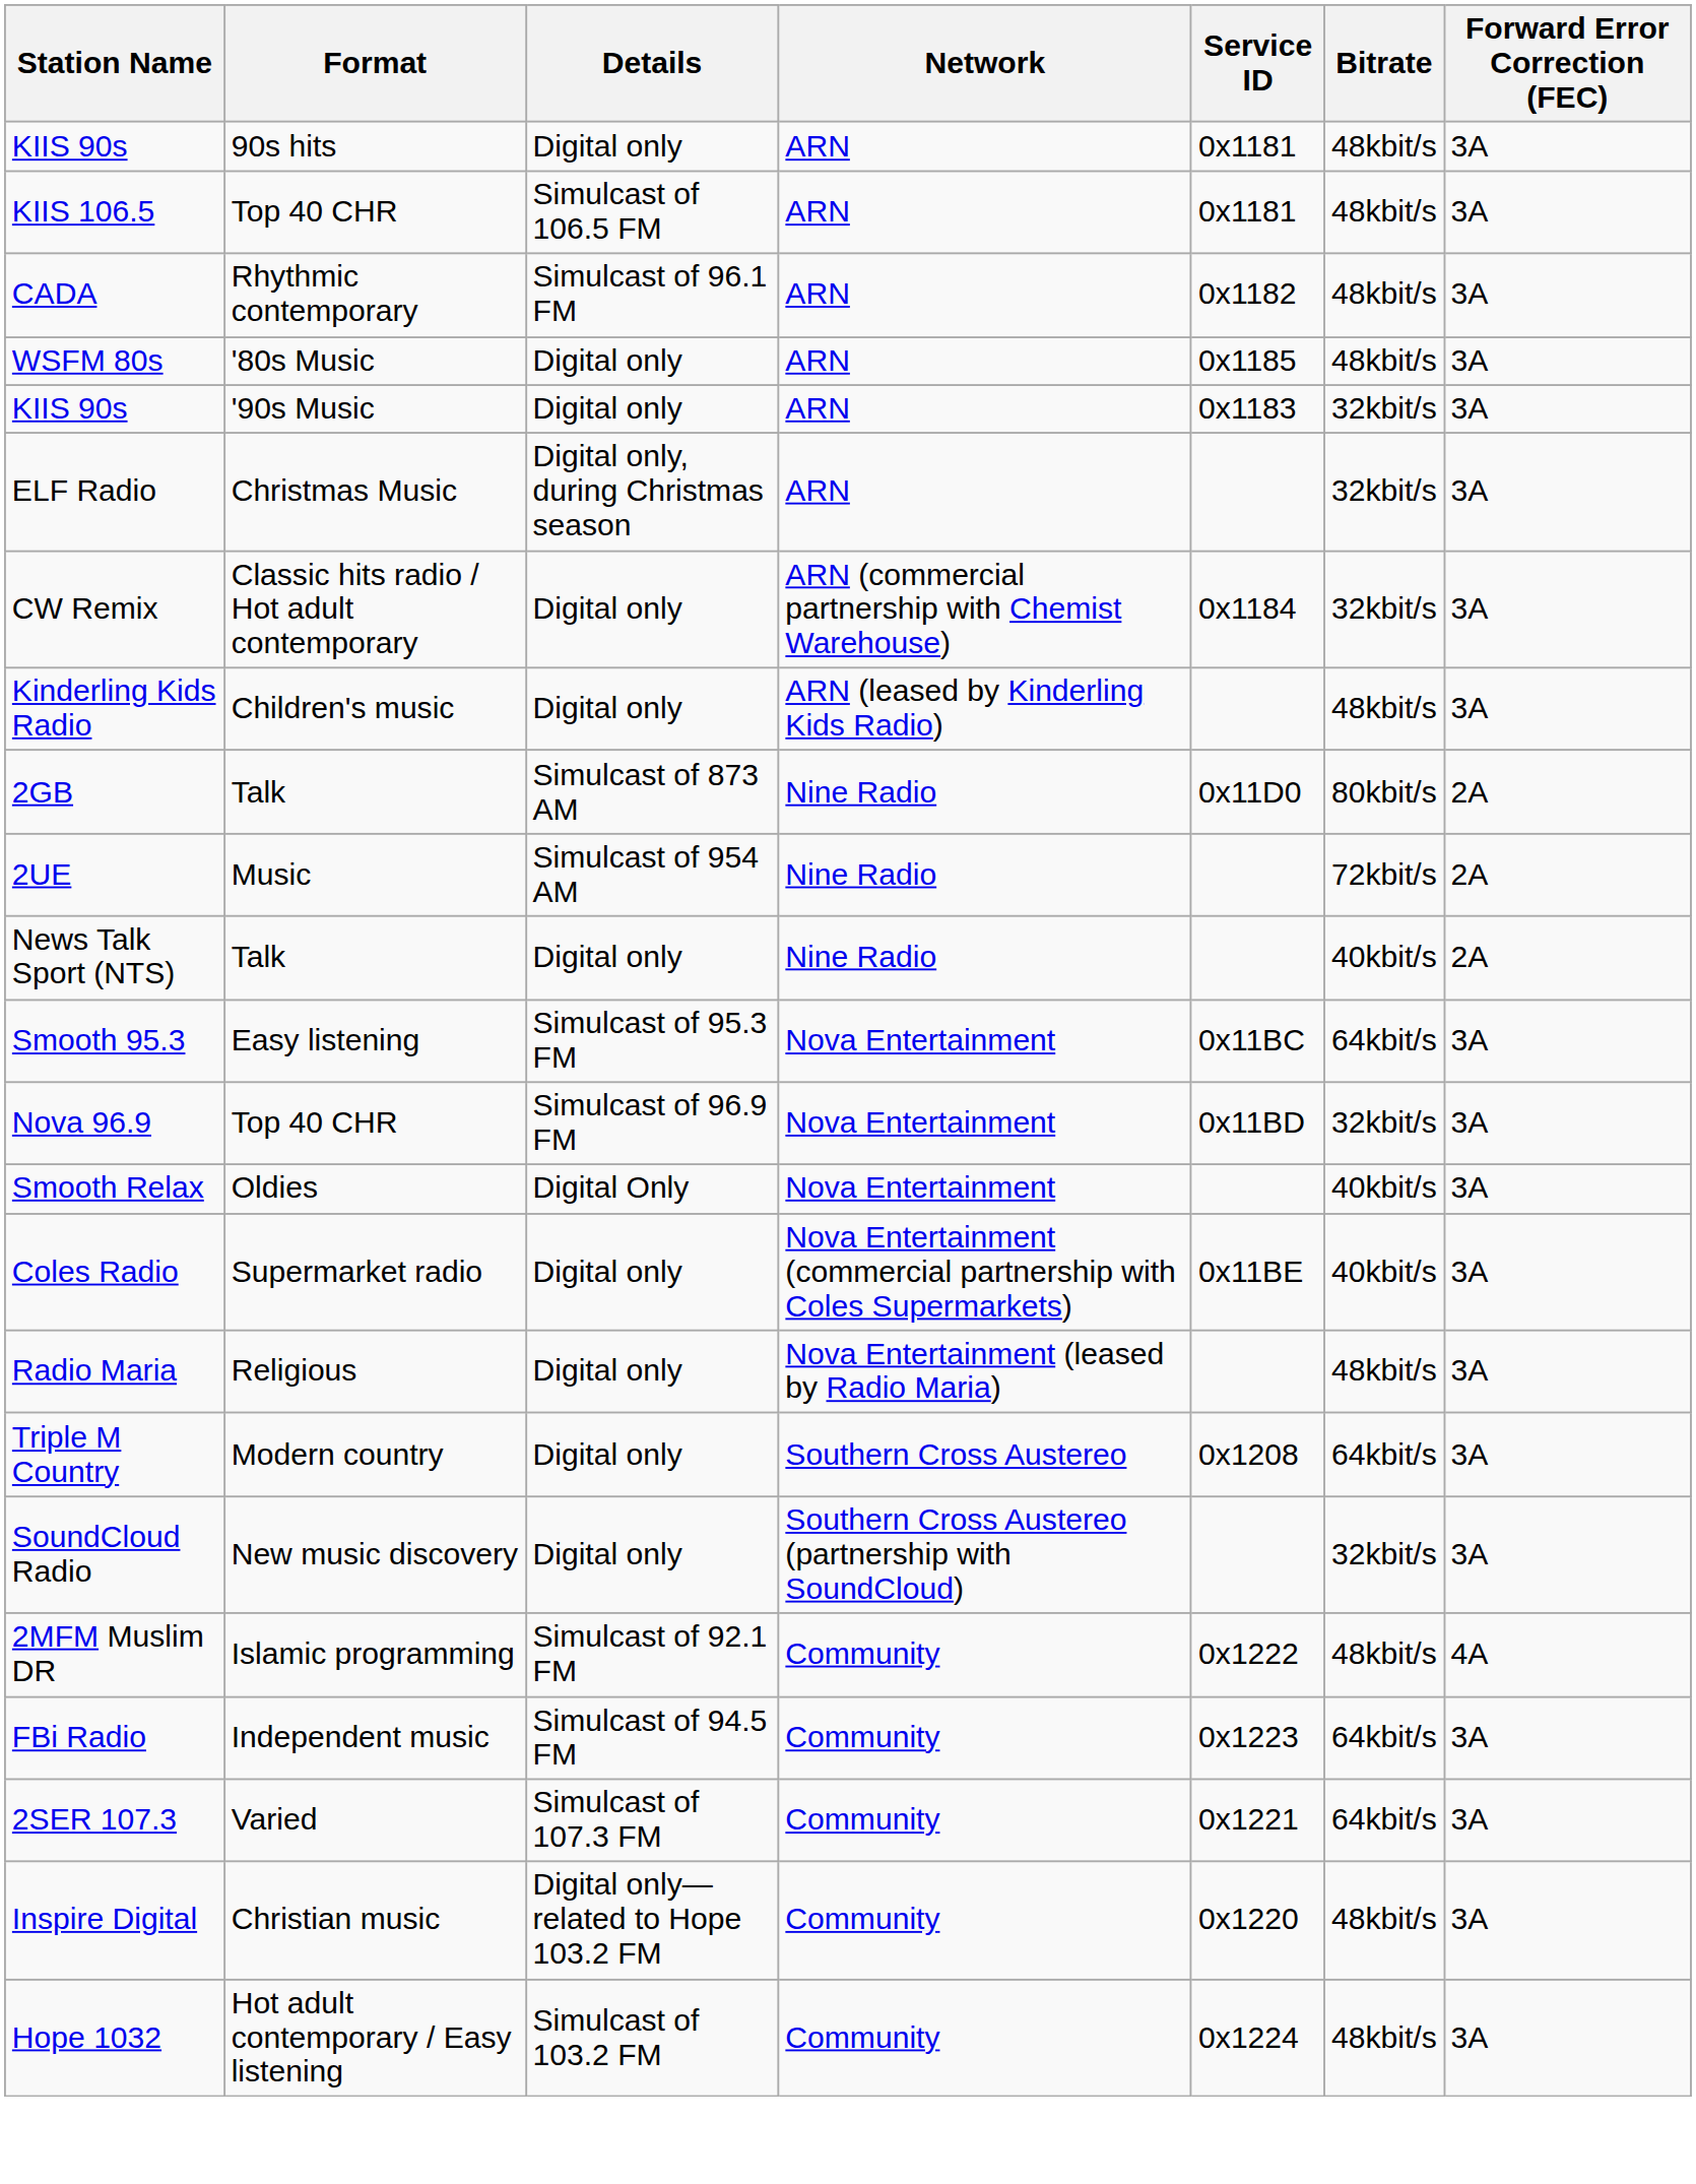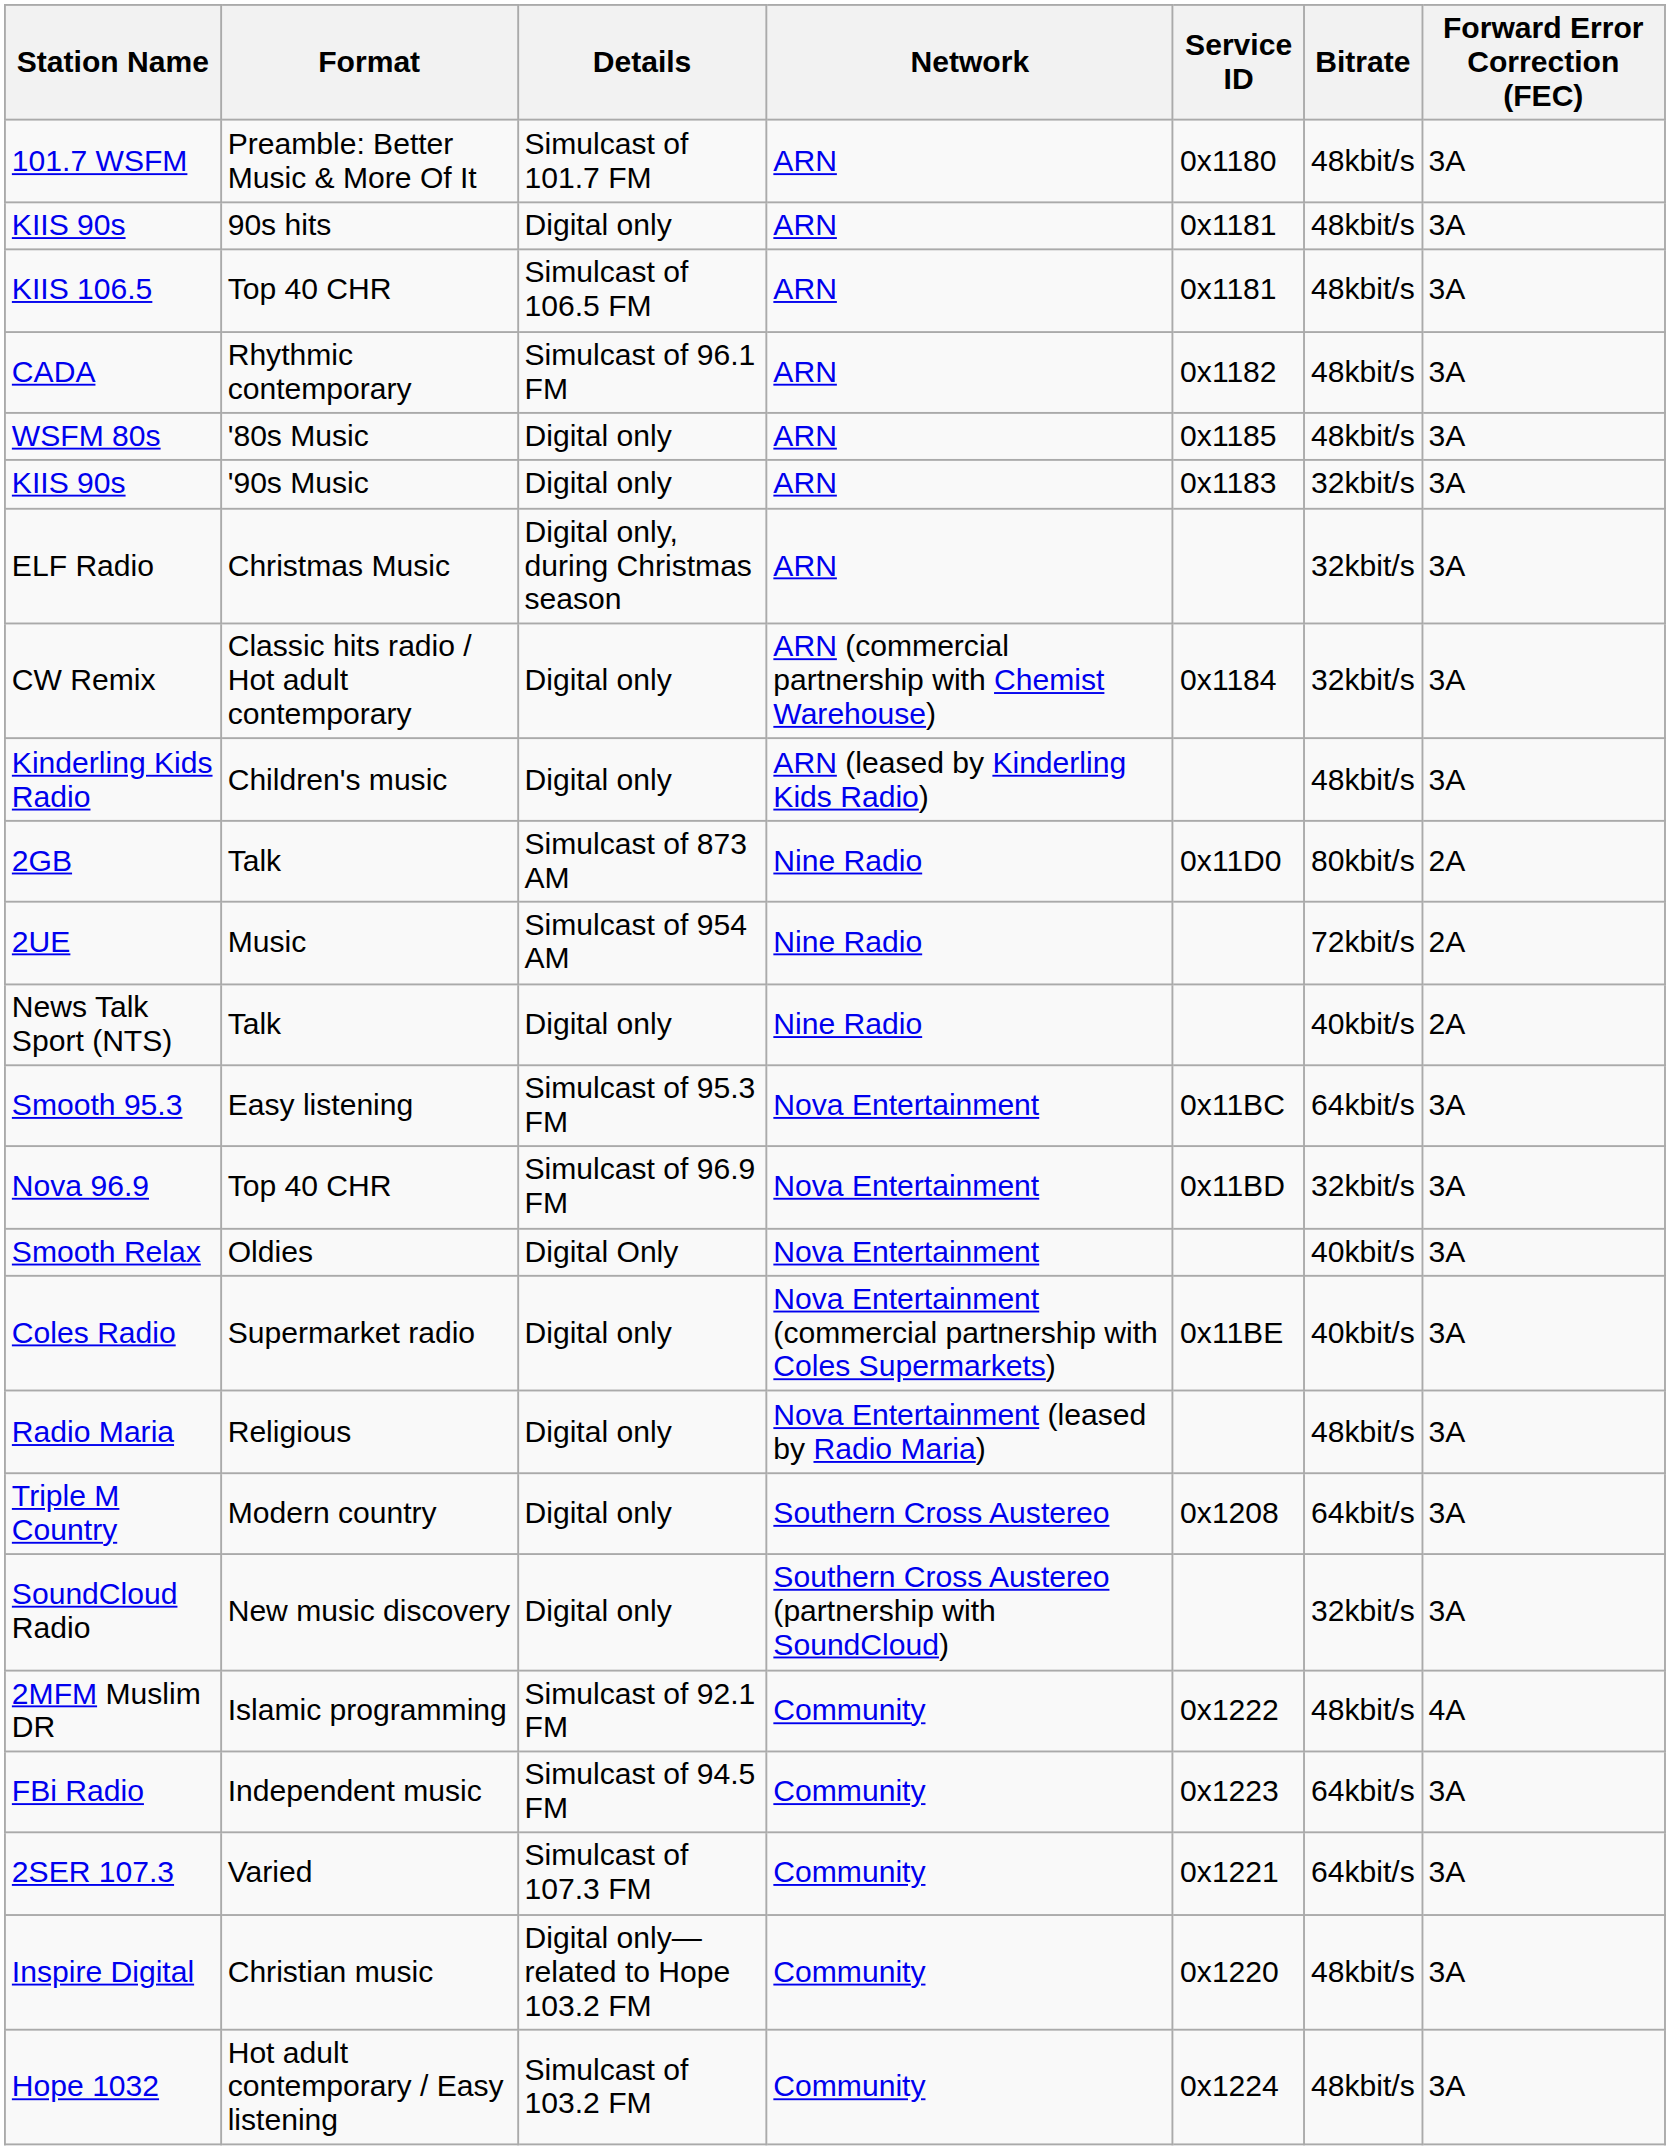 <table class="wikitable sortable" width="100%">
 <tr>
 <th>Station Name</th>
 <th>Format</th>
 <th>Details</th>
 <th>Network</th>
 <th>Service ID</th>
 <th>Bitrate</th>
 <th>Forward Error Correction (FEC)</th>
+</tr>
+<tr>
+<td><a href='#'>101.7 WSFM</a></td>
+<td>Preamble: Better Music & More Of It</td>
+<td>Simulcast of 101.7 FM</td>
+<td><a href='#'>ARN</a></td>
+<td>0x1180</td>
+<td>48kbit/s</td>
+<td>3A</td>
 </tr>
 <tr>
 <td><a href='#'>KIIS 90s</a></td>
 <td>90s hits</td>
 <td>Digital only</td>
 <td><a href='#'>ARN</a></td>
 <td>0x1181</td>
 <td>48kbit/s</td>
 <td>3A</td>
 </tr>
 <tr>
 <td><a href='#'>KIIS 106.5</a></td>
 <td>Top 40 CHR</td>
 <td>Simulcast of 106.5 FM</td>
 <td><a href='#'>ARN</a></td>
 <td>0x1181</td>
 <td>48kbit/s</td>
 <td>3A</td>
 </tr>
 <tr>
 <td><a href='#'>CADA</a></td>
 <td>Rhythmic contemporary</td>
 <td>Simulcast of 96.1 FM</td>
 <td><a href='#'>ARN</a></td>
 <td>0x1182</td>
 <td>48kbit/s</td>
 <td>3A</td>
 </tr>
 <tr>
 <td><a href='#'>WSFM 80s</a></td>
 <td>'80s Music</td>
 <td>Digital only</td>
 <td><a href='#'>ARN</a></td>
 <td>0x1185</td>
 <td>48kbit/s</td>
 <td>3A</td>
 </tr>
 <tr>
 <td><a href='#'>KIIS 90s</a></td>
 <td>'90s Music</td>
 <td>Digital only</td>
 <td><a href='#'>ARN</a></td>
 <td>0x1183</td>
 <td>32kbit/s</td>
 <td>3A</td>
 </tr>
 <tr>
 <td>ELF Radio</td>
 <td>Christmas Music</td>
 <td>Digital only, during Christmas season</td>
 <td><a href='#'>ARN</a></td>
 <td></td>
 <td>32kbit/s</td>
 <td>3A</td>
 </tr>
 <tr>
 <td>CW Remix</td>
 <td>Classic hits radio / Hot adult contemporary</td>
 <td>Digital only</td>
 <td><a href='#'>ARN</a> (commercial partnership with <a href='#'>Chemist Warehouse</a>)</td>
 <td>0x1184</td>
 <td>32kbit/s</td>
 <td>3A</td>
 </tr>
 <tr>
 <td><a href='#'>Kinderling Kids Radio</a></td>
 <td>Children's music</td>
 <td>Digital only</td>
 <td><a href='#'>ARN</a> (leased by <a href='#'>Kinderling Kids Radio</a>)</td>
 <td></td>
 <td>48kbit/s</td>
 <td>3A</td>
 </tr>
 <tr>
 <td><a href='#'>2GB</a></td>
 <td>Talk</td>
 <td>Simulcast of 873 AM</td>
 <td><a href='#'>Nine Radio</a></td>
 <td>0x11D0</td>
 <td>80kbit/s</td>
 <td>2A</td>
 </tr>
 <tr>
 <td><a href='#'>2UE</a></td>
 <td>Music</td>
 <td>Simulcast of 954 AM</td>
 <td><a href='#'>Nine Radio</a></td>
 <td></td>
 <td>72kbit/s</td>
 <td>2A</td>
 </tr>
 <tr>
 <td>News Talk Sport (NTS)</td>
 <td>Talk</td>
 <td>Digital only</td>
 <td><a href='#'>Nine Radio</a></td>
 <td></td>
 <td>40kbit/s</td>
 <td>2A</td>
 </tr>
 <tr>
 <td><a href='#'>Smooth 95.3</a></td>
 <td>Easy listening</td>
 <td>Simulcast of 95.3 FM</td>
 <td><a href='#'>Nova Entertainment</a></td>
 <td>0x11BC</td>
 <td>64kbit/s</td>
 <td>3A</td>
 </tr>
 <tr>
 <td><a href='#'>Nova 96.9</a></td>
 <td>Top 40 CHR</td>
 <td>Simulcast of 96.9 FM</td>
 <td><a href='#'>Nova Entertainment</a></td>
 <td>0x11BD</td>
 <td>32kbit/s</td>
 <td>3A</td>
 </tr>
 <tr>
 <td><a href='#'>Smooth Relax</a></td>
 <td>Oldies</td>
 <td>Digital Only</td>
 <td><a href='#'>Nova Entertainment</a></td>
 <td></td>
 <td>40kbit/s</td>
 <td>3A</td>
 </tr>
 <tr>
 <td><a href='#'>Coles Radio</a></td>
 <td>Supermarket radio</td>
 <td>Digital only</td>
 <td><a href='#'>Nova Entertainment</a> (commercial partnership with <a href='#'>Coles Supermarkets</a>)</td>
 <td>0x11BE</td>
 <td>40kbit/s</td>
 <td>3A</td>
 </tr>
 <tr>
 <td><a href='#'>Radio Maria</a></td>
 <td>Religious</td>
 <td>Digital only</td>
 <td><a href='#'>Nova Entertainment</a> (leased by <a href='#'>Radio Maria</a>)</td>
 <td></td>
 <td>48kbit/s</td>
 <td>3A</td>
 </tr>
 <tr>
 <td><a href='#'>Triple M Country</a></td>
 <td>Modern country</td>
 <td>Digital only</td>
 <td><a href='#'>Southern Cross Austereo</a></td>
 <td>0x1208</td>
 <td>64kbit/s</td>
 <td>3A</td>
 </tr>
 <tr>
 <td><a href='#'>SoundCloud</a> Radio</td>
 <td>New music discovery</td>
 <td>Digital only</td>
 <td><a href='#'>Southern Cross Austereo</a> (partnership with <a href='#'>SoundCloud</a>)</td>
 <td></td>
 <td>32kbit/s</td>
 <td>3A</td>
 </tr>
 <tr>
 <td><a href='#'>2MFM</a> Muslim DR</td>
 <td>Islamic programming</td>
 <td>Simulcast of 92.1 FM</td>
 <td><a href='#'>Community</a></td>
 <td>0x1222</td>
 <td>48kbit/s</td>
 <td>4A</td>
 </tr>
 <tr>
 <td><a href='#'>FBi Radio</a></td>
 <td>Independent music</td>
 <td>Simulcast of 94.5 FM</td>
 <td><a href='#'>Community</a></td>
 <td>0x1223</td>
 <td>64kbit/s</td>
 <td>3A</td>
 </tr>
 <tr>
 <td><a href='#'>2SER 107.3</a></td>
 <td>Varied</td>
 <td>Simulcast of 107.3 FM</td>
 <td><a href='#'>Community</a></td>
 <td>0x1221</td>
 <td>64kbit/s</td>
 <td>3A</td>
 </tr>
 <tr>
 <td><a href='#'>Inspire Digital</a></td>
 <td>Christian music</td>
 <td>Digital only—related to Hope 103.2 FM</td>
 <td><a href='#'>Community</a></td>
 <td>0x1220</td>
 <td>48kbit/s</td>
 <td>3A</td>
 </tr>
 <tr>
 <td><a href='#'>Hope 1032</a></td>
 <td>Hot adult contemporary / Easy listening</td>
 <td>Simulcast of 103.2 FM</td>
 <td><a href='#'>Community</a></td>
 <td>0x1224</td>
 <td>48kbit/s</td>
 <td>3A</td>
 </tr>
 </table>
